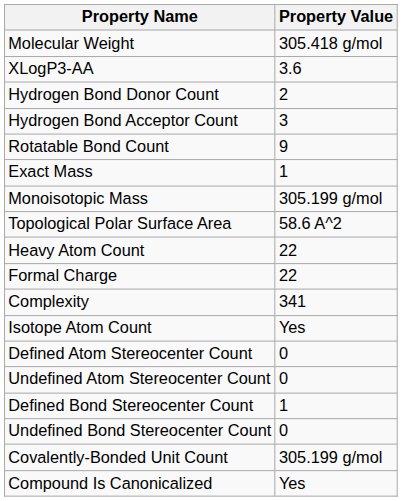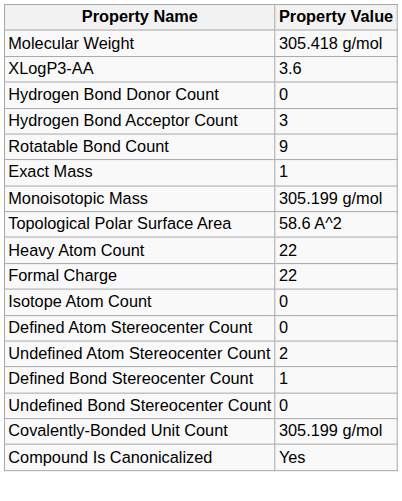 <table class="wikitable">
 <tr>
 <th>Property Name</th>
 <th>Property Value</th>
 </tr>
 <tr>
 <td>Molecular Weight</td>
 <td>305.418 g/mol</td>
 </tr>
 <tr>
 <td>XLogP3-AA</td>
 <td>3.6</td>
 </tr>
 <tr>
 <td>Hydrogen Bond Donor Count</td>
-<td>2</td>
+<td>0</td>
 </tr>
 <tr>
 <td>Hydrogen Bond Acceptor Count</td>
 <td>3</td>
 </tr>
 <tr>
 <td>Rotatable Bond Count</td>
 <td>9</td>
 </tr>
 <tr>
 <td>Exact Mass</td>
 <td>1</td>
 </tr>
 <tr>
 <td>Monoisotopic Mass</td>
 <td>305.199 g/mol</td>
 </tr>
 <tr>
 <td>Topological Polar Surface Area</td>
 <td>58.6 A^2</td>
 </tr>
 <tr>
 <td>Heavy Atom Count</td>
 <td>22</td>
 </tr>
 <tr>
 <td>Formal Charge</td>
 <td>22</td>
 </tr>
 <tr>
-<td>Complexity</td>
-<td>341</td>
-</tr>
-<tr>
 <td>Isotope Atom Count</td>
-<td>Yes</td>
+<td>0</td>
 </tr>
 <tr>
 <td>Defined Atom Stereocenter Count</td>
 <td>0</td>
 </tr>
 <tr>
 <td>Undefined Atom Stereocenter Count</td>
-<td>0</td>
+<td>2</td>
 </tr>
 <tr>
 <td>Defined Bond Stereocenter Count</td>
 <td>1</td>
 </tr>
 <tr>
 <td>Undefined Bond Stereocenter Count</td>
 <td>0</td>
 </tr>
 <tr>
 <td>Covalently-Bonded Unit Count</td>
 <td>305.199 g/mol</td>
 </tr>
 <tr>
 <td>Compound Is Canonicalized</td>
 <td>Yes</td>
 </tr>
 </table>
